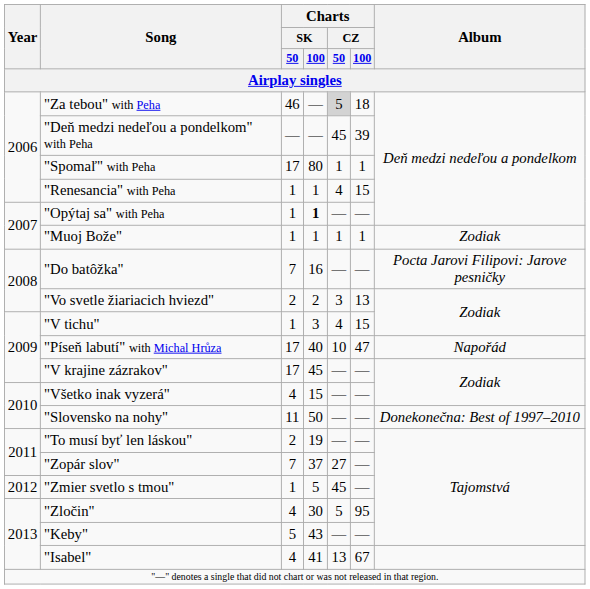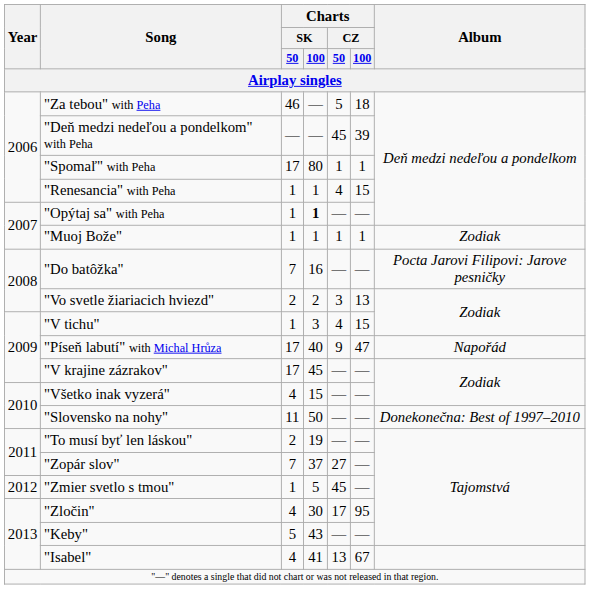 <table class="wikitable" style="text-align:center;">
 <tr>
 <th rowspan="3" width="5">Year</th>
 <th rowspan="3" width="254">Song</th>
 <th colspan="4" width="72">Charts</th>
 <th rowspan="3" width="222">Album</th>
 </tr>
 <tr style="font-size:smaller;">
 <th colspan="2" width="36">SK</th>
 <th colspan="2" width="36">CZ</th>
 </tr>
 <tr style="font-size:smaller;">
 <th rowspan="1" width="18"><a href='#'>50</a><br></th>
 <th rowspan="1" width="18"><a href='#'>100</a><br></th>
 <th rowspan="1" width="18"><a href='#'>50</a><br></th>
 <th rowspan="1" width="18"><a href='#'>100</a><br></th>
 </tr>
 <tr>
 <th colspan=7><a href='#'>Airplay singles</a></th>
 </tr>
 <tr>
 <td rowspan="4">2006</td>
 <td align="left">"Za tebou" <small>with <a href='#'>Peha</a></small></td>
 <td>46</td>
 <td>—</td>
-<td style="background: lightgrey;">5</td>
+<td>5</td>
 <td>18</td>
 <td rowspan="5"><em>Deň medzi nedeľou a pondelkom</em></td>
 </tr>
 <tr>
 <td align="left">"Deň medzi nedeľou a pondelkom" <small>with Peha</small></td>
 <td>—</td>
 <td>—</td>
 <td>45</td>
 <td>39</td>
 </tr>
 <tr>
 <td align="left">"Spomaľ" <small>with Peha</small></td>
 <td>17</td>
 <td>80</td>
 <td>1</td>
 <td>1</td>
 </tr>
 <tr>
 <td align="left">"Renesancia" <small>with Peha</small></td>
 <td>1</td>
 <td>1</td>
 <td>4</td>
 <td>15</td>
 </tr>
 <tr>
 <td rowspan="2">2007</td>
 <td align="left">"Opýtaj sa" <small>with Peha</small></td>
 <td>1</td>
 <td><strong>1</strong></td>
 <td>—</td>
 <td>—</td>
 </tr>
 <tr>
 <td align="left">"Muoj Bože"</td>
 <td>1</td>
 <td>1</td>
 <td>1</td>
 <td>1</td>
 <td><em>Zodiak</em></td>
 </tr>
 <tr>
 <td rowspan="2">2008</td>
 <td align="left">"Do batôžka"</td>
 <td>7</td>
 <td>16</td>
 <td>—</td>
 <td>—</td>
 <td><em>Pocta Jarovi Filipovi: Jarove pesničky</em></td>
 </tr>
 <tr>
 <td align="left">"Vo svetle žiariacich hviezd"</td>
 <td>2</td>
 <td>2</td>
 <td>3</td>
 <td>13</td>
 <td rowspan="2"><em>Zodiak</em></td>
 </tr>
 <tr>
 <td rowspan="3">2009</td>
 <td align="left">"V tichu"</td>
 <td>1</td>
 <td>3</td>
 <td>4</td>
 <td>15</td>
 </tr>
 <tr>
 <td align="left">"Píseň labutí" <small>with <a href='#'>Michal Hrůza</a></small></td>
 <td>17</td>
 <td>40</td>
-<td>10</td>
+<td>9</td>
 <td>47</td>
 <td><em>Napořád</em></td>
 </tr>
 <tr>
 <td align="left">"V krajine zázrakov"</td>
 <td>17</td>
 <td>45</td>
 <td>—</td>
 <td>—</td>
 <td rowspan="2"><em>Zodiak</em></td>
 </tr>
 <tr>
 <td rowspan="2">2010</td>
 <td align="left">"Všetko inak vyzerá"</td>
 <td>4</td>
 <td>15</td>
 <td>—</td>
 <td>—</td>
 </tr>
 <tr>
 <td align="left">"Slovensko na nohy"</td>
 <td>11</td>
 <td>50</td>
 <td>—</td>
 <td>—</td>
 <td><em>Donekonečna: Best of 1997–2010</em></td>
 </tr>
 <tr>
 <td rowspan="2">2011</td>
 <td align="left">"To musí byť len láskou"</td>
 <td>2</td>
 <td>19</td>
 <td>—</td>
 <td>—</td>
 <td rowspan="5"><em>Tajomstvá</em></td>
 </tr>
 <tr>
 <td align="left">"Zopár slov"</td>
 <td>7</td>
 <td>37</td>
 <td>27</td>
 <td>—</td>
 </tr>
 <tr>
 <td>2012</td>
 <td align="left">"Zmier svetlo s tmou"</td>
 <td>1</td>
 <td>5</td>
 <td>45</td>
 <td>—</td>
 </tr>
 <tr>
 <td rowspan="3">2013</td>
 <td align="left">"Zločin"</td>
 <td>4</td>
 <td>30</td>
-<td>5</td>
+<td>17</td>
 <td>95</td>
 </tr>
 <tr>
 <td align="left">"Keby"</td>
 <td>5</td>
 <td>43</td>
 <td>—</td>
 <td>—</td>
 </tr>
 <tr>
 <td align="left">"Isabel"</td>
 <td>4</td>
 <td>41</td>
 <td>13</td>
 <td>67</td>
 <td></td>
 </tr>
 <tr>
 <td colspan="7" style="font-size: 8pt">"—" denotes a single that did not chart or was not released in that region.</td>
 </tr>
 </table>
